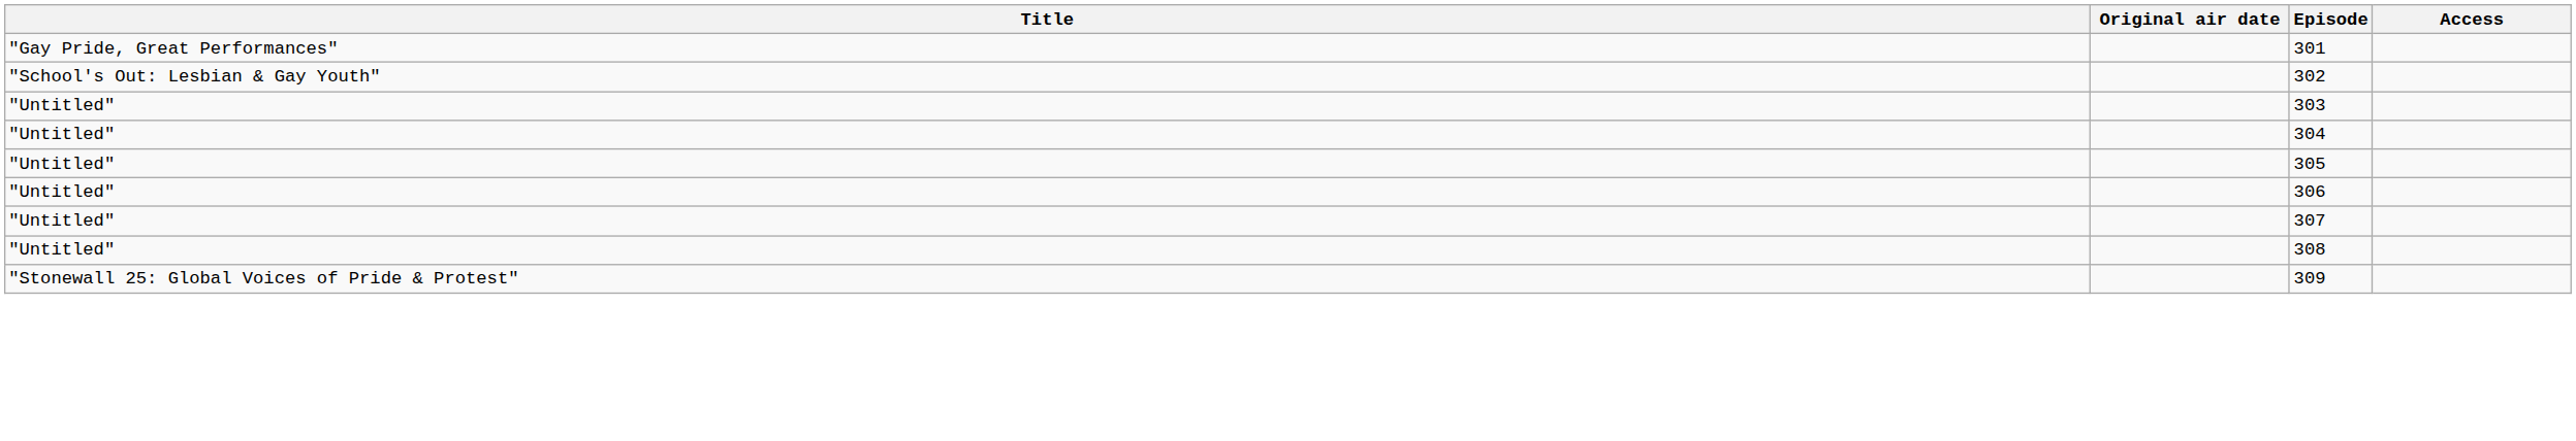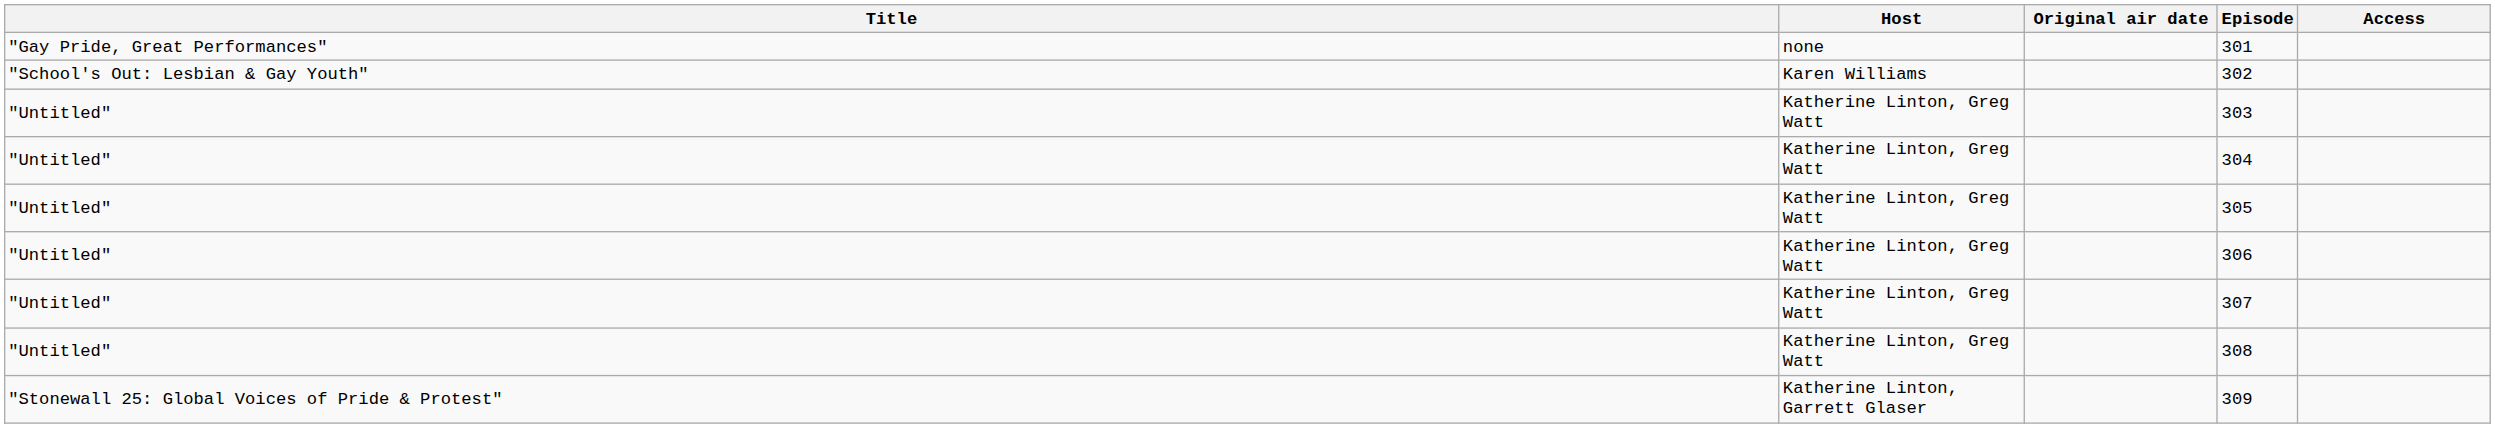 <table class="wikitable" style="text-align=center; width:95%; margin:auto;">
 <tr>
 <th>Title</th>
+<th width="180">Host</th>
 <th width="140">Original air date</th>
 <th width="40">Episode</th>
 <th width="140">Access</th>
 </tr>
 <tr>
 <td>"Gay Pride, Great Performances"</td>
+<td>none</td>
 <td></td>
 <td>301</td>
 <td></td>
 </tr>
 <tr>
 <td>"School's Out: Lesbian & Gay Youth"</td>
+<td>Karen Williams</td>
 <td></td>
 <td>302</td>
 <td></td>
 </tr>
 <tr>
 <td>"Untitled"</td>
+<td>Katherine Linton, Greg Watt</td>
 <td></td>
 <td>303</td>
 <td></td>
 </tr>
 <tr>
 <td>"Untitled"</td>
+<td>Katherine Linton, Greg Watt</td>
 <td></td>
 <td>304</td>
 <td></td>
 </tr>
 <tr>
 <td>"Untitled"</td>
+<td>Katherine Linton, Greg Watt</td>
 <td></td>
 <td>305</td>
 <td></td>
 </tr>
 <tr>
 <td>"Untitled"</td>
+<td>Katherine Linton, Greg Watt</td>
 <td></td>
 <td>306</td>
 <td></td>
 </tr>
 <tr>
 <td>"Untitled"</td>
+<td>Katherine Linton, Greg Watt</td>
 <td></td>
 <td>307</td>
 <td></td>
 </tr>
 <tr>
 <td>"Untitled"</td>
+<td>Katherine Linton, Greg Watt</td>
 <td></td>
 <td>308</td>
 <td></td>
 </tr>
 <tr>
 <td>"Stonewall 25: Global Voices of Pride & Protest"</td>
+<td>Katherine Linton, Garrett Glaser</td>
 <td></td>
 <td>309</td>
 <td></td>
 </tr>
 </table>
